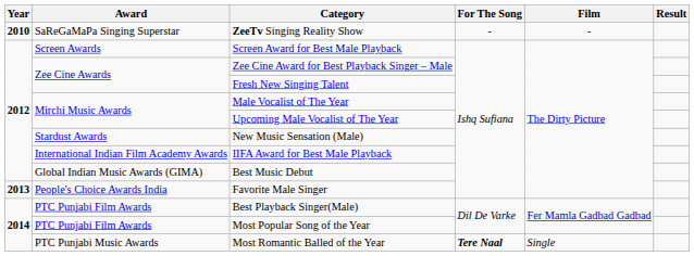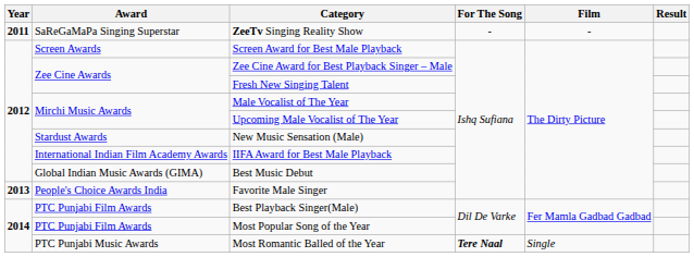 <table class="wikitable sortable">
 <tr>
 <th>Year</th>
 <th>Award</th>
 <th>Category</th>
 <th>For The Song</th>
 <th>Film</th>
 <th>Result</th>
 </tr>
 <tr>
-<td><strong>2010</strong></td>
+<td><strong>2011</strong></td>
 <td>SaReGaMaPa Singing Superstar</td>
 <td><strong>ZeeTv</strong> Singing Reality Show</td>
 <td style="text-align:center;">-</td>
 <td style="text-align:center;">-</td>
 <td></td>
 </tr>
 <tr>
 <td rowspan="8"><strong>2012</strong></td>
 <td><a href='#'>Screen Awards</a></td>
 <td><a href='#'>Screen Award for Best Male Playback</a></td>
 <td rowspan="9"><em>Ishq Sufiana</em></td>
 <td rowspan="9"><a href='#'>The Dirty Picture</a></td>
 <td></td>
 </tr>
 <tr>
 <td rowspan="2"><a href='#'>Zee Cine Awards</a></td>
 <td><a href='#'>Zee Cine Award for Best Playback Singer – Male</a></td>
 <td></td>
 </tr>
 <tr>
 <td><a href='#'>Fresh New Singing Talent</a></td>
 <td></td>
 </tr>
 <tr>
 <td rowspan="2"><a href='#'>Mirchi Music Awards</a></td>
 <td><a href='#'>Male Vocalist of The Year</a></td>
 <td></td>
 </tr>
 <tr>
 <td><a href='#'>Upcoming Male Vocalist of The Year</a></td>
 <td></td>
 </tr>
 <tr>
 <td><a href='#'>Stardust Awards</a></td>
 <td>New Music Sensation (Male)</td>
 <td></td>
 </tr>
 <tr>
 <td><a href='#'>International Indian Film Academy Awards</a></td>
 <td><a href='#'>IIFA Award for Best Male Playback</a></td>
 <td></td>
 </tr>
 <tr>
 <td>Global Indian Music Awards (GIMA)</td>
 <td>Best Music Debut</td>
 <td></td>
 </tr>
 <tr>
 <td><strong>2013</strong></td>
 <td><a href='#'>People's Choice Awards India</a></td>
 <td>Favorite Male Singer</td>
 <td></td>
 </tr>
 <tr>
 <td rowspan="3"><strong>2014</strong></td>
 <td><a href='#'>PTC Punjabi Film Awards</a></td>
 <td>Best Playback Singer(Male)</td>
 <td rowspan="2"><em>Dil De Varke</em></td>
 <td rowspan="2"><a href='#'>Fer Mamla Gadbad Gadbad</a></td>
 <td></td>
 </tr>
 <tr>
 <td><a href='#'>PTC Punjabi Film Awards</a></td>
 <td>Most Popular Song of the Year</td>
 <td></td>
 </tr>
 <tr>
 <td>PTC Punjabi Music Awards</td>
 <td>Most Romantic Balled of the Year</td>
 <td><strong><em>Tere Naal</em></strong></td>
 <td><em>Single</em></td>
 <td></td>
 </tr>
 </table>
